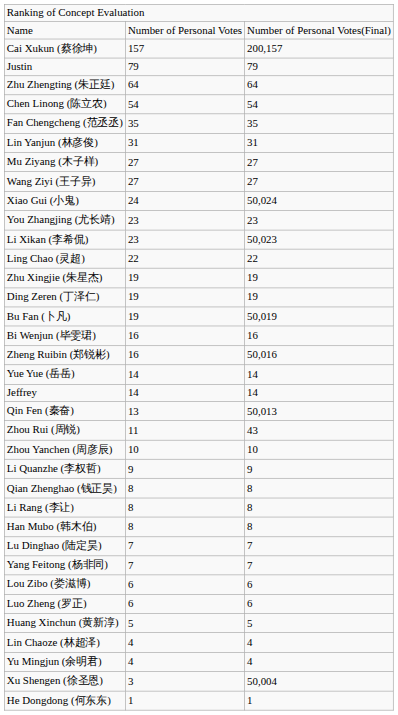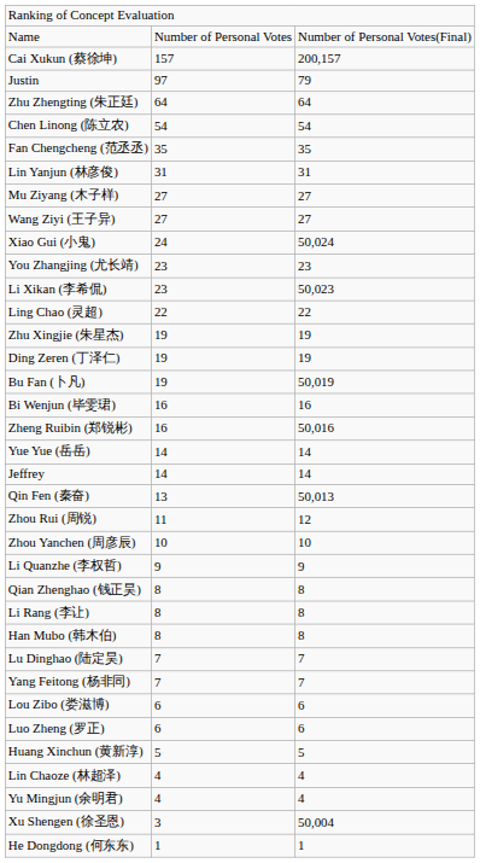 <table class="wikitable mw-collapsible">
 <tr>
 <td colspan="3">Ranking of Concept Evaluation</td>
 </tr>
 <tr>
 <td>Name</td>
 <td>Number of Personal Votes</td>
 <td>Number of Personal Votes(Final)</td>
 </tr>
 <tr>
 <td>Cai Xukun (蔡徐坤)</td>
 <td>157</td>
 <td>200,157</td>
 </tr>
 <tr>
 <td>Justin</td>
-<td>79</td>
+<td>97</td>
 <td>79</td>
 </tr>
 <tr>
 <td>Zhu Zhengting (朱正廷)</td>
 <td>64</td>
 <td>64</td>
 </tr>
 <tr>
 <td>Chen Linong (陈立农)</td>
 <td>54</td>
 <td>54</td>
 </tr>
 <tr>
 <td>Fan Chengcheng (范丞丞)</td>
 <td>35</td>
 <td>35</td>
 </tr>
 <tr>
 <td>Lin Yanjun (林彦俊)</td>
 <td>31</td>
 <td>31</td>
 </tr>
 <tr>
 <td>Mu Ziyang (木子样)</td>
 <td>27</td>
 <td>27</td>
 </tr>
 <tr>
 <td>Wang Ziyi (王子异)</td>
 <td>27</td>
 <td>27</td>
 </tr>
 <tr>
 <td>Xiao Gui (小鬼)</td>
 <td>24</td>
 <td>50,024</td>
 </tr>
 <tr>
 <td>You Zhangjing (尤长靖)</td>
 <td>23</td>
 <td>23</td>
 </tr>
 <tr>
 <td>Li Xikan (李希侃)</td>
 <td>23</td>
 <td>50,023</td>
 </tr>
 <tr>
 <td>Ling Chao (灵超)</td>
 <td>22</td>
 <td>22</td>
 </tr>
 <tr>
 <td>Zhu Xingjie (朱星杰)</td>
 <td>19</td>
 <td>19</td>
 </tr>
 <tr>
 <td>Ding Zeren (丁泽仁)</td>
 <td>19</td>
 <td>19</td>
 </tr>
 <tr>
 <td>Bu Fan (卜凡)</td>
 <td>19</td>
 <td>50,019</td>
 </tr>
 <tr>
 <td>Bi Wenjun (毕雯珺)</td>
 <td>16</td>
 <td>16</td>
 </tr>
 <tr>
 <td>Zheng Ruibin (郑锐彬)</td>
 <td>16</td>
 <td>50,016</td>
 </tr>
 <tr>
 <td>Yue Yue (岳岳)</td>
 <td>14</td>
 <td>14</td>
 </tr>
 <tr>
 <td>Jeffrey</td>
 <td>14</td>
 <td>14</td>
 </tr>
 <tr>
 <td>Qin Fen (秦奋)</td>
 <td>13</td>
 <td>50,013</td>
 </tr>
 <tr>
 <td>Zhou Rui (周锐)</td>
 <td>11</td>
-<td>43</td>
+<td>12</td>
 </tr>
 <tr>
 <td>Zhou Yanchen (周彦辰)</td>
 <td>10</td>
 <td>10</td>
 </tr>
 <tr>
 <td>Li Quanzhe (李权哲)</td>
 <td>9</td>
 <td>9</td>
 </tr>
 <tr>
 <td>Qian Zhenghao (钱正昊)</td>
 <td>8</td>
 <td>8</td>
 </tr>
 <tr>
 <td>Li Rang (李让)</td>
 <td>8</td>
 <td>8</td>
 </tr>
 <tr>
 <td>Han Mubo (韩木伯)</td>
 <td>8</td>
 <td>8</td>
 </tr>
 <tr>
 <td>Lu Dinghao (陆定昊)</td>
 <td>7</td>
 <td>7</td>
 </tr>
 <tr>
 <td>Yang Feitong (杨非同)</td>
 <td>7</td>
 <td>7</td>
 </tr>
 <tr>
 <td>Lou Zibo (娄滋博)</td>
 <td>6</td>
 <td>6</td>
 </tr>
 <tr>
 <td>Luo Zheng (罗正)</td>
 <td>6</td>
 <td>6</td>
 </tr>
 <tr>
 <td>Huang Xinchun (黄新淳)</td>
 <td>5</td>
 <td>5</td>
 </tr>
 <tr>
 <td>Lin Chaoze (林超泽)</td>
 <td>4</td>
 <td>4</td>
 </tr>
 <tr>
 <td>Yu Mingjun (余明君)</td>
 <td>4</td>
 <td>4</td>
 </tr>
 <tr>
 <td>Xu Shengen (徐圣恩)</td>
 <td>3</td>
 <td>50,004</td>
 </tr>
 <tr>
 <td>He Dongdong (何东东)</td>
 <td>1</td>
 <td>1</td>
 </tr>
 </table>
